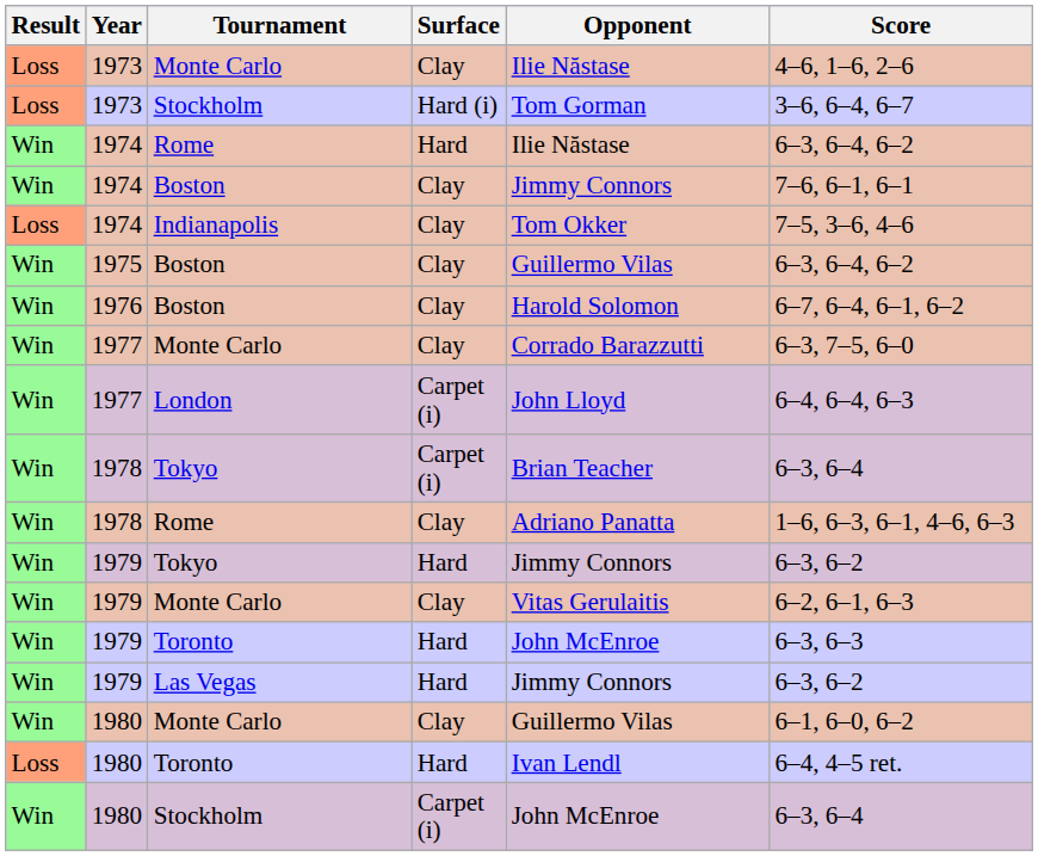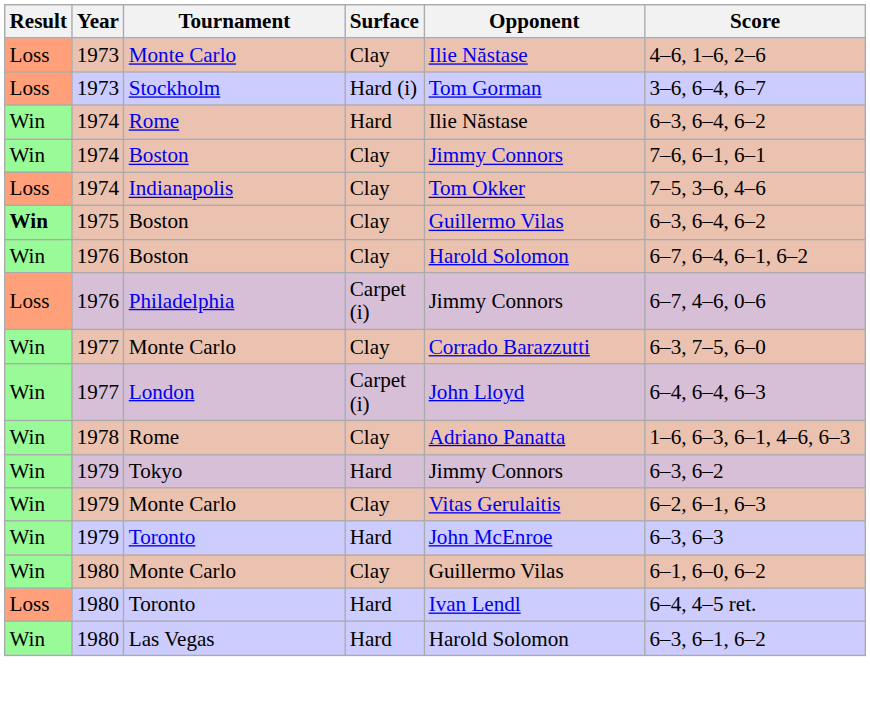 <table class="sortable wikitable" style=font-size:100%;background:#ccf>
 <tr>
 <th style="width:40px">Result</th>
 <th style="width:30px">Year</th>
 <th style="width:160px">Tournament</th>
 <th style="width:50px">Surface</th>
 <th style="width:160px">Opponent</th>
 <th width=160 class="unsortable">Score</th>
 </tr>
 <tr bgcolor=#ebc2af>
 <td style="background:#ffa07a;">Loss</td>
 <td>1973</td>
 <td><a href='#'>Monte Carlo</a></td>
 <td>Clay</td>
 <td> <a href='#'>Ilie Năstase</a></td>
 <td>4–6, 1–6, 2–6</td>
 </tr>
 <tr bgcolor=#ccccff>
 <td style="background:#ffa07a;">Loss</td>
 <td>1973</td>
 <td><a href='#'>Stockholm</a></td>
 <td>Hard (i)</td>
 <td> <a href='#'>Tom Gorman</a></td>
 <td>3–6, 6–4, 6–7</td>
 </tr>
 <tr bgcolor=#ebc2af>
 <td style="background:#98fb98;">Win</td>
 <td>1974</td>
 <td><a href='#'>Rome</a></td>
 <td>Hard</td>
 <td> Ilie Năstase</td>
 <td>6–3, 6–4, 6–2</td>
 </tr>
 <tr bgcolor=#ebc2af>
 <td style="background:#98fb98;">Win</td>
 <td>1974</td>
 <td><a href='#'>Boston</a></td>
 <td>Clay</td>
 <td> <a href='#'>Jimmy Connors</a></td>
 <td>7–6, 6–1, 6–1</td>
 </tr>
 <tr bgcolor=#ebc2af>
 <td style="background:#ffa07a;">Loss</td>
 <td>1974</td>
 <td><a href='#'>Indianapolis</a></td>
 <td>Clay</td>
 <td> <a href='#'>Tom Okker</a></td>
 <td>7–5, 3–6, 4–6</td>
 </tr>
 <tr bgcolor=#ebc2af>
-<td style="background:#98fb98;">Win</td>
+<td style="background:#98fb98;"><strong>Win</strong></td>
 <td>1975</td>
 <td>Boston</td>
 <td>Clay</td>
 <td> <a href='#'>Guillermo Vilas</a></td>
 <td>6–3, 6–4, 6–2</td>
 </tr>
 <tr bgcolor=#ebc2af>
 <td style="background:#98fb98;">Win</td>
 <td>1976</td>
 <td>Boston</td>
 <td>Clay</td>
 <td> <a href='#'>Harold Solomon</a></td>
 <td>6–7, 6–4, 6–1, 6–2</td>
+</tr>
+<tr bgcolor=thistle>
+<td style="background:#ffa07a;">Loss</td>
+<td>1976</td>
+<td><a href='#'>Philadelphia</a></td>
+<td>Carpet (i)</td>
+<td> Jimmy Connors</td>
+<td>6–7, 4–6, 0–6</td>
 </tr>
 <tr bgcolor=#ebc2af>
 <td style="background:#98fb98;">Win</td>
 <td>1977</td>
 <td>Monte Carlo</td>
 <td>Clay</td>
 <td> <a href='#'>Corrado Barazzutti</a></td>
 <td>6–3, 7–5, 6–0</td>
 </tr>
 <tr bgcolor=thistle>
 <td style="background:#98fb98;">Win</td>
 <td>1977</td>
 <td><a href='#'>London</a></td>
 <td>Carpet (i)</td>
 <td> <a href='#'>John Lloyd</a></td>
 <td>6–4, 6–4, 6–3</td>
-</tr>
-<tr bgcolor=thistle>
-<td style="background:#98fb98;">Win</td>
-<td>1978</td>
-<td><a href='#'>Tokyo</a></td>
-<td>Carpet (i)</td>
-<td> <a href='#'>Brian Teacher</a></td>
-<td>6–3, 6–4</td>
 </tr>
 <tr bgcolor=#ebc2af>
 <td style="background:#98fb98;">Win</td>
 <td>1978</td>
 <td>Rome</td>
 <td>Clay</td>
 <td> <a href='#'>Adriano Panatta</a></td>
 <td>1–6, 6–3, 6–1, 4–6, 6–3</td>
 </tr>
 <tr bgcolor=thistle>
 <td style="background:#98fb98;">Win</td>
 <td>1979</td>
 <td>Tokyo</td>
 <td>Hard</td>
 <td> Jimmy Connors</td>
 <td>6–3, 6–2</td>
 </tr>
 <tr bgcolor=#ebc2af>
 <td style="background:#98fb98;">Win</td>
 <td>1979</td>
 <td>Monte Carlo</td>
 <td>Clay</td>
 <td> <a href='#'>Vitas Gerulaitis</a></td>
 <td>6–2, 6–1, 6–3</td>
 </tr>
 <tr bgcolor=#ccccff>
 <td style="background:#98fb98;">Win</td>
 <td>1979</td>
 <td><a href='#'>Toronto</a></td>
 <td>Hard</td>
 <td> <a href='#'>John McEnroe</a></td>
 <td>6–3, 6–3</td>
 </tr>
-<tr bgcolor=#ccccff>
-<td style="background:#98fb98;">Win</td>
-<td>1979</td>
-<td><a href='#'>Las Vegas</a></td>
-<td>Hard</td>
-<td> Jimmy Connors</td>
-<td>6–3, 6–2</td>
-</tr>
 <tr bgcolor=#ebc2af>
 <td style="background:#98fb98;">Win</td>
 <td>1980</td>
 <td>Monte Carlo</td>
 <td>Clay</td>
 <td> Guillermo Vilas</td>
 <td>6–1, 6–0, 6–2</td>
 </tr>
 <tr bgcolor=#ccccff>
 <td style="background:#ffa07a;">Loss</td>
 <td>1980</td>
 <td>Toronto</td>
 <td>Hard</td>
 <td> <a href='#'>Ivan Lendl</a></td>
 <td>6–4, 4–5 ret.</td>
 </tr>
-<tr bgcolor=thistle>
+<tr bgcolor=#ccccff>
 <td style="background:#98fb98;">Win</td>
 <td>1980</td>
-<td>Stockholm</td>
-<td>Carpet (i)</td>
-<td> John McEnroe</td>
-<td>6–3, 6–4</td>
+<td>Las Vegas</td>
+<td>Hard</td>
+<td> Harold Solomon</td>
+<td>6–3, 6–1, 6–2</td>
 </tr>
 </table>
